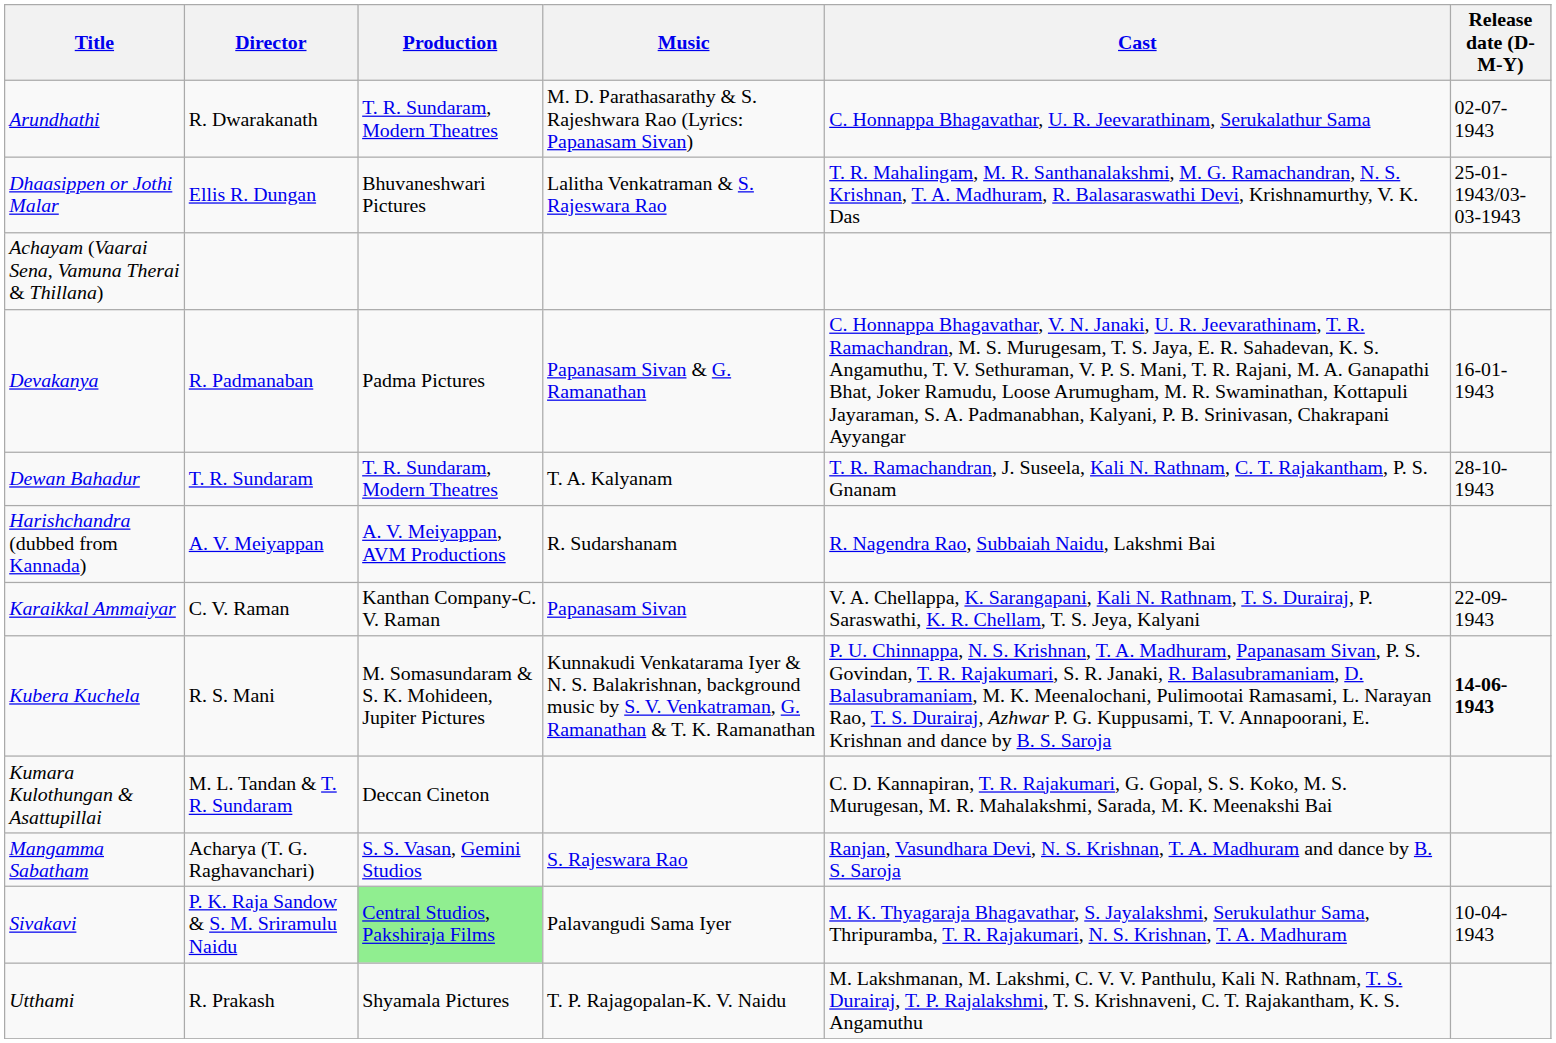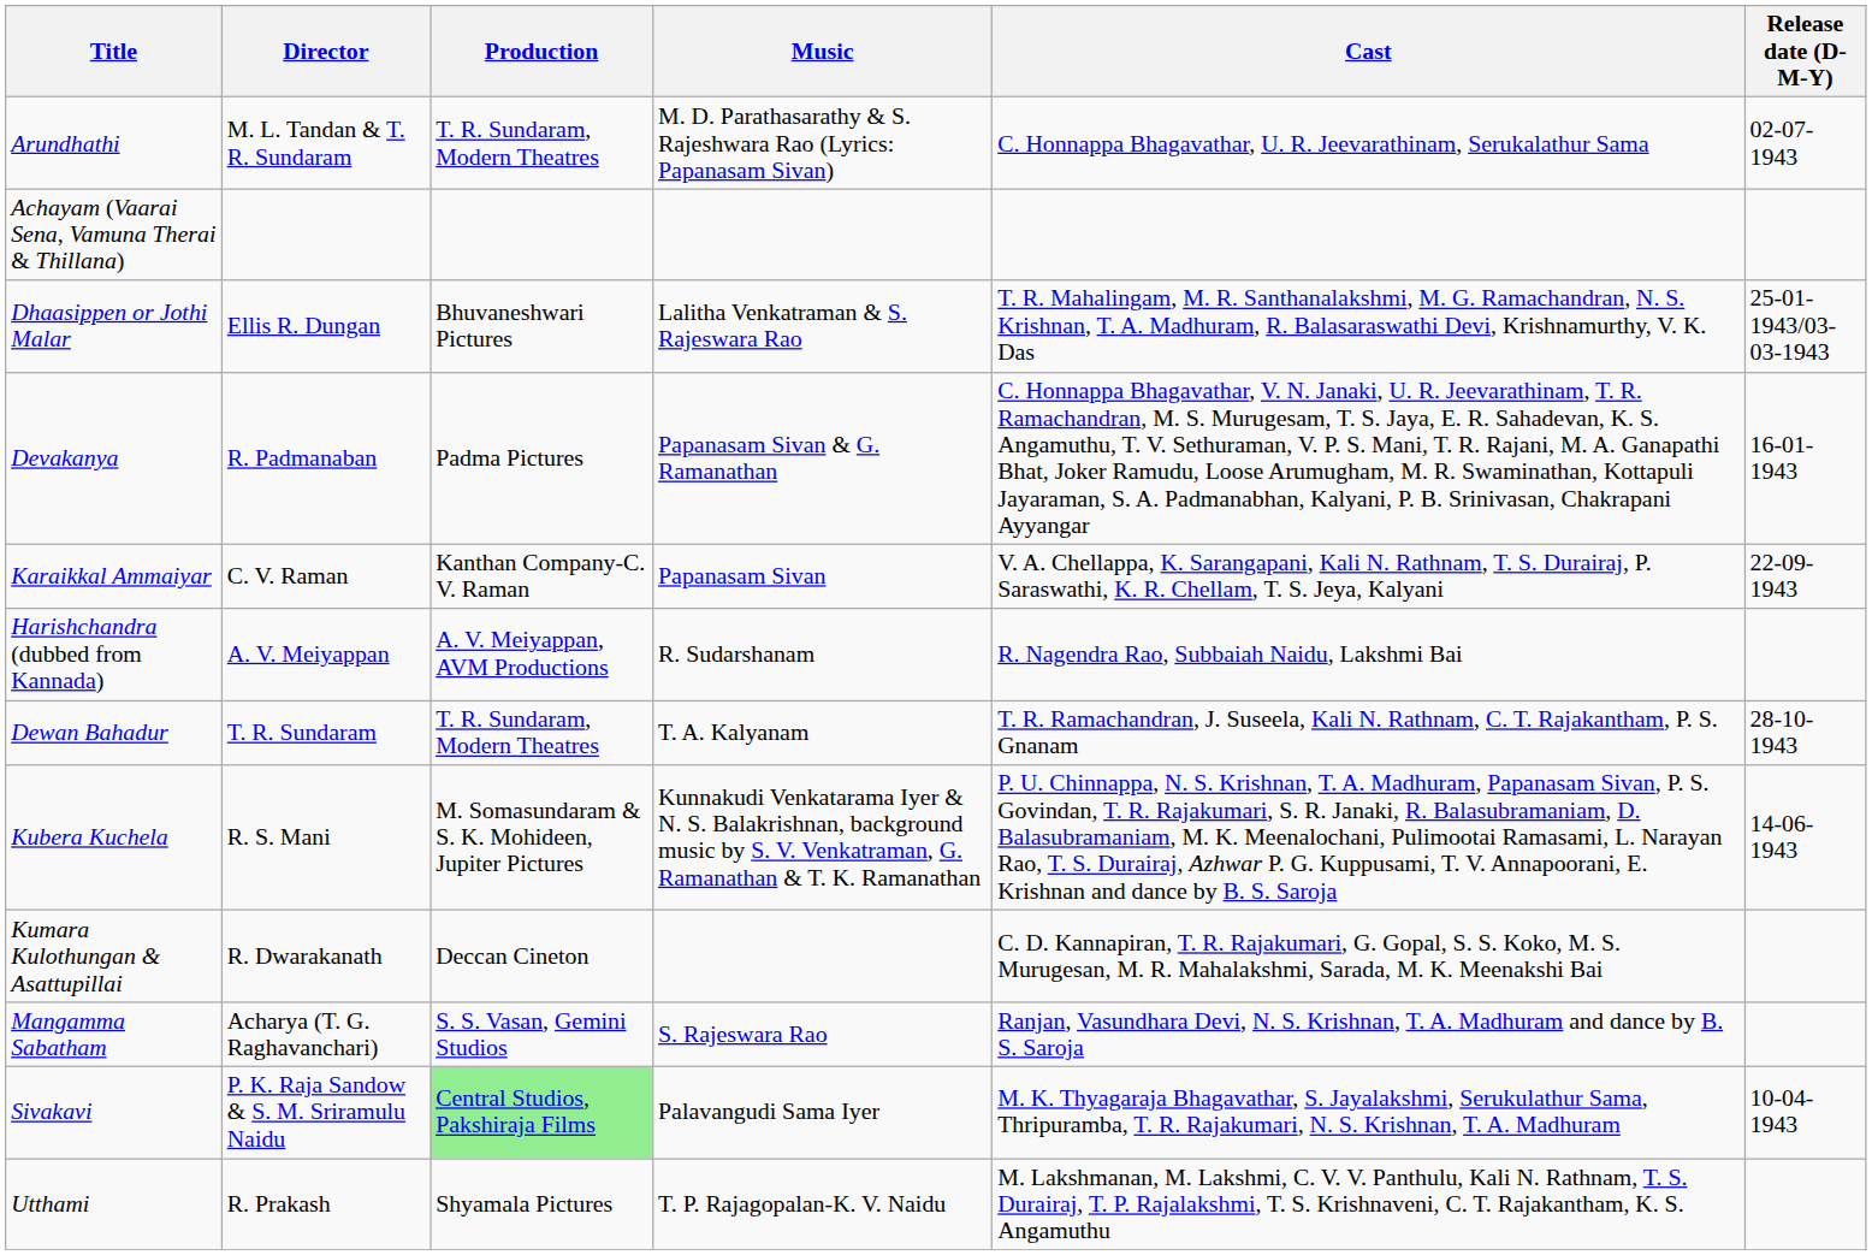 <table class="wikitable">
 <tr>
 <th><a href='#'>Title</a></th>
 <th><a href='#'>Director</a></th>
 <th><a href='#'>Production</a></th>
 <th><a href='#'>Music</a></th>
 <th><a href='#'>Cast</a></th>
 <th>Release date (D-M-Y)</th>
 </tr>
 <tr>
 <td><em><a href='#'>Arundhathi</a></em></td>
-<td>R. Dwarakanath</td>
+<td>M. L. Tandan & <a href='#'>T. R. Sundaram</a></td>
 <td><a href='#'>T. R. Sundaram</a>, <a href='#'>Modern Theatres</a></td>
 <td>M. D. Parathasarathy & S. Rajeshwara Rao (Lyrics: <a href='#'>Papanasam Sivan</a>)</td>
 <td><a href='#'>C. Honnappa Bhagavathar</a>, <a href='#'>U. R. Jeevarathinam</a>, <a href='#'>Serukalathur Sama</a></td>
 <td>02-07-1943</td>
+</tr>
+<tr>
+<td><em>Achayam</em> (<em>Vaarai Sena</em>, <em>Vamuna Therai</em> & <em>Thillana</em>)</td>
+<td></td>
+<td></td>
+<td></td>
+<td></td>
+<td></td>
 </tr>
 <tr>
 <td><em><a href='#'>Dhaasippen or Jothi Malar</a></em></td>
 <td><a href='#'>Ellis R. Dungan</a></td>
 <td>Bhuvaneshwari Pictures</td>
 <td>Lalitha Venkatraman & <a href='#'>S. Rajeswara Rao</a></td>
 <td><a href='#'>T. R. Mahalingam</a>, <a href='#'>M. R. Santhanalakshmi</a>, <a href='#'>M. G. Ramachandran</a>, <a href='#'>N. S. Krishnan</a>, <a href='#'>T. A. Madhuram</a>, <a href='#'>R. Balasaraswathi Devi</a>, Krishnamurthy, V. K. Das</td>
 <td>25-01-1943/03-03-1943</td>
 </tr>
 <tr>
-<td><em>Achayam</em> (<em>Vaarai Sena</em>, <em>Vamuna Therai</em> & <em>Thillana</em>)</td>
-<td></td>
-<td></td>
-<td></td>
-<td></td>
-<td></td>
-</tr>
-<tr>
 <td><em><a href='#'>Devakanya</a></em></td>
 <td><a href='#'>R. Padmanaban</a></td>
 <td>Padma Pictures</td>
 <td><a href='#'>Papanasam Sivan</a> & <a href='#'>G. Ramanathan</a></td>
 <td><a href='#'>C. Honnappa Bhagavathar</a>, <a href='#'>V. N. Janaki</a>, <a href='#'>U. R. Jeevarathinam</a>, <a href='#'>T. R. Ramachandran</a>, M. S. Murugesam, T. S. Jaya, E. R. Sahadevan, K. S. Angamuthu, T. V. Sethuraman, V. P. S. Mani, T. R. Rajani, M. A. Ganapathi Bhat, Joker Ramudu, Loose Arumugham, M. R. Swaminathan, Kottapuli Jayaraman, S. A. Padmanabhan, Kalyani, P. B. Srinivasan, Chakrapani Ayyangar</td>
 <td>16-01-1943</td>
+</tr>
+<tr>
+<td><em><a href='#'>Karaikkal Ammaiyar</a></em></td>
+<td>C. V. Raman</td>
+<td>Kanthan Company-C. V. Raman</td>
+<td><a href='#'>Papanasam Sivan</a></td>
+<td>V. A. Chellappa, <a href='#'>K. Sarangapani</a>, <a href='#'>Kali N. Rathnam</a>, <a href='#'>T. S. Durairaj</a>, P. Saraswathi, <a href='#'>K. R. Chellam</a>, T. S. Jeya, Kalyani</td>
+<td>22-09-1943</td>
+</tr>
+<tr>
+<td><em><a href='#'>Harishchandra</a></em><br>(dubbed from <a href='#'>Kannada</a>)</td>
+<td><a href='#'>A. V. Meiyappan</a></td>
+<td><a href='#'>A. V. Meiyappan</a>, <a href='#'>AVM Productions</a></td>
+<td>R. Sudarshanam</td>
+<td><a href='#'>R. Nagendra Rao</a>, <a href='#'>Subbaiah Naidu</a>, Lakshmi Bai</td>
+<td></td>
 </tr>
 <tr>
 <td><em><a href='#'>Dewan Bahadur</a></em></td>
 <td><a href='#'>T. R. Sundaram</a></td>
 <td><a href='#'>T. R. Sundaram</a>, <a href='#'>Modern Theatres</a></td>
 <td>T. A. Kalyanam</td>
 <td><a href='#'>T. R. Ramachandran</a>, J. Suseela, <a href='#'>Kali N. Rathnam</a>, <a href='#'>C. T. Rajakantham</a>, P. S. Gnanam</td>
 <td>28-10-1943</td>
 </tr>
 <tr>
-<td><em><a href='#'>Harishchandra</a></em><br>(dubbed from <a href='#'>Kannada</a>)</td>
-<td><a href='#'>A. V. Meiyappan</a></td>
-<td><a href='#'>A. V. Meiyappan</a>, <a href='#'>AVM Productions</a></td>
-<td>R. Sudarshanam</td>
-<td><a href='#'>R. Nagendra Rao</a>, <a href='#'>Subbaiah Naidu</a>, Lakshmi Bai</td>
-<td></td>
-</tr>
-<tr>
-<td><em><a href='#'>Karaikkal Ammaiyar</a></em></td>
-<td>C. V. Raman</td>
-<td>Kanthan Company-C. V. Raman</td>
-<td><a href='#'>Papanasam Sivan</a></td>
-<td>V. A. Chellappa, <a href='#'>K. Sarangapani</a>, <a href='#'>Kali N. Rathnam</a>, <a href='#'>T. S. Durairaj</a>, P. Saraswathi, <a href='#'>K. R. Chellam</a>, T. S. Jeya, Kalyani</td>
-<td>22-09-1943</td>
-</tr>
-<tr>
 <td><em><a href='#'>Kubera Kuchela</a></em></td>
 <td>R. S. Mani</td>
 <td>M. Somasundaram & S. K. Mohideen, Jupiter Pictures</td>
 <td>Kunnakudi Venkatarama Iyer & N. S. Balakrishnan, background music by <a href='#'>S. V. Venkatraman</a>, <a href='#'>G. Ramanathan</a> & T. K. Ramanathan</td>
 <td><a href='#'>P. U. Chinnappa</a>, <a href='#'>N. S. Krishnan</a>, <a href='#'>T. A. Madhuram</a>, <a href='#'>Papanasam Sivan</a>, P. S. Govindan, <a href='#'>T. R. Rajakumari</a>, S. R. Janaki, <a href='#'>R. Balasubramaniam</a>, <a href='#'>D. Balasubramaniam</a>, M. K. Meenalochani, Pulimootai Ramasami, L. Narayan Rao, <a href='#'>T. S. Durairaj</a>, <em>Azhwar</em> P. G. Kuppusami, T. V. Annapoorani, E. Krishnan and dance by <a href='#'>B. S. Saroja</a></td>
-<td><strong>14-06-1943</strong></td>
+<td>14-06-1943</td>
 </tr>
 <tr>
 <td><em>Kumara Kulothungan & Asattupillai</em></td>
-<td>M. L. Tandan & <a href='#'>T. R. Sundaram</a></td>
+<td>R. Dwarakanath</td>
 <td>Deccan Cineton</td>
 <td></td>
 <td>C. D. Kannapiran, <a href='#'>T. R. Rajakumari</a>, G. Gopal, S. S. Koko, M. S. Murugesan, M. R. Mahalakshmi, Sarada, M. K. Meenakshi Bai</td>
 <td></td>
 </tr>
 <tr>
 <td><em><a href='#'>Mangamma Sabatham</a></em></td>
 <td>Acharya (T. G. Raghavanchari)</td>
 <td><a href='#'>S. S. Vasan</a>, <a href='#'>Gemini Studios</a></td>
 <td><a href='#'>S. Rajeswara Rao</a></td>
 <td><a href='#'>Ranjan</a>, <a href='#'>Vasundhara Devi</a>, <a href='#'>N. S. Krishnan</a>, <a href='#'>T. A. Madhuram</a> and dance by <a href='#'>B. S. Saroja</a></td>
 <td></td>
 </tr>
 <tr>
 <td><em><a href='#'>Sivakavi</a></em></td>
 <td><a href='#'>P. K. Raja Sandow</a> & <a href='#'>S. M. Sriramulu Naidu</a></td>
 <td style="background: lightgreen;"><a href='#'>Central Studios</a>, <a href='#'>Pakshiraja Films</a></td>
 <td>Palavangudi Sama Iyer</td>
 <td><a href='#'>M. K. Thyagaraja Bhagavathar</a>, <a href='#'>S. Jayalakshmi</a>, <a href='#'>Serukulathur Sama</a>, Thripuramba, <a href='#'>T. R. Rajakumari</a>, <a href='#'>N. S. Krishnan</a>, <a href='#'>T. A. Madhuram</a></td>
 <td>10-04-1943</td>
 </tr>
 <tr>
 <td><em>Utthami</em></td>
 <td>R. Prakash</td>
 <td>Shyamala Pictures</td>
 <td>T. P. Rajagopalan-K. V. Naidu</td>
 <td>M. Lakshmanan, M. Lakshmi, C. V. V. Panthulu, Kali N. Rathnam, <a href='#'>T. S. Durairaj</a>, <a href='#'>T. P. Rajalakshmi</a>, T. S. Krishnaveni, C. T. Rajakantham, K. S. Angamuthu</td>
 <td></td>
 </tr>
 </table>
